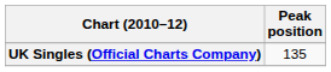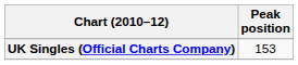 <table class="wikitable sortable plainrowheaders" style="text-align:center">
 <tr>
 <th scope="col">Chart (2010–12)</th>
 <th scope="col">Peak<br>position</th>
 </tr>
 <tr>
 </tr>
 <tr>
 </tr>
 <tr>
 </tr>
 <tr>
 </tr>
 <tr>
 <th scope="row">UK Singles (<a href='#'>Official Charts Company</a>)</th>
-<td>135</td>
+<td>153</td>
 </tr>
 <tr>
 </tr>
 <tr>
 </tr>
 </table>
